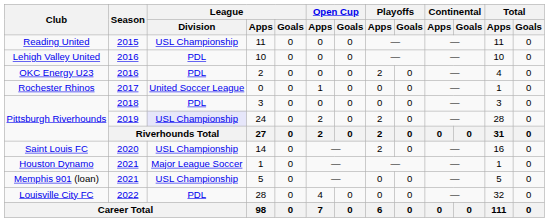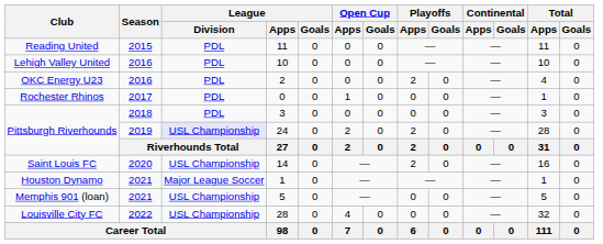 <table class="wikitable" style="text-align:center">
 <tr>
 <th rowspan="2">Club</th>
 <th rowspan="2">Season</th>
 <th colspan="3">League</th>
 <th colspan="2"><a href='#'>Open Cup</a></th>
 <th colspan="2">Playoffs</th>
 <th colspan="2">Continental</th>
 <th colspan="2">Total</th>
 </tr>
 <tr>
 <th>Division</th>
 <th>Apps</th>
 <th>Goals</th>
 <th>Apps</th>
 <th>Goals</th>
 <th>Apps</th>
 <th>Goals</th>
 <th>Apps</th>
 <th>Goals</th>
 <th>Apps</th>
 <th>Goals</th>
 </tr>
 <tr>
 <td><a href='#'>Reading United</a></td>
 <td><a href='#'>2015</a></td>
-<td><a href='#'>USL Championship</a></td>
+<td><a href='#'>PDL</a></td>
 <td>11</td>
 <td>0</td>
 <td>0</td>
 <td>0</td>
 <td colspan="2">—</td>
 <td colspan="2">—</td>
 <td>11</td>
 <td>0</td>
 </tr>
 <tr>
 <td><a href='#'>Lehigh Valley United</a></td>
 <td><a href='#'>2016</a></td>
 <td><a href='#'>PDL</a></td>
 <td>10</td>
 <td>0</td>
 <td>0</td>
 <td>0</td>
 <td colspan="2">—</td>
 <td colspan="2">—</td>
 <td>10</td>
 <td>0</td>
 </tr>
 <tr>
 <td><a href='#'>OKC Energy U23</a></td>
 <td><a href='#'>2016</a></td>
 <td><a href='#'>PDL</a></td>
 <td>2</td>
 <td>0</td>
 <td>0</td>
 <td>0</td>
 <td>2</td>
 <td>0</td>
 <td colspan="2">—</td>
 <td>4</td>
 <td>0</td>
 </tr>
 <tr>
 <td><a href='#'>Rochester Rhinos</a></td>
 <td><a href='#'>2017</a></td>
-<td><a href='#'>United Soccer League</a></td>
+<td><a href='#'>PDL</a></td>
 <td>0</td>
 <td>0</td>
 <td>1</td>
 <td>0</td>
 <td>0</td>
 <td>0</td>
 <td colspan="2">—</td>
 <td>1</td>
 <td>0</td>
 </tr>
 <tr>
 <td rowspan="3"><a href='#'>Pittsburgh Riverhounds</a></td>
 <td><a href='#'>2018</a></td>
 <td><a href='#'>PDL</a></td>
 <td>3</td>
 <td>0</td>
 <td>0</td>
 <td>0</td>
 <td>0</td>
 <td>0</td>
 <td colspan="2">—</td>
 <td>3</td>
 <td>0</td>
 </tr>
 <tr>
 <td><a href='#'>2019</a></td>
 <td style="background: lavender;"><a href='#'>USL Championship</a></td>
 <td>24</td>
 <td>0</td>
 <td>2</td>
 <td>0</td>
 <td>2</td>
 <td>0</td>
 <td colspan="2">—</td>
 <td>28</td>
 <td>0</td>
 </tr>
 <tr>
 <th colspan="2">Riverhounds Total</th>
 <th>27</th>
 <th>0</th>
 <th>2</th>
 <th>0</th>
 <th>2</th>
 <th>0</th>
 <th>0</th>
 <th>0</th>
 <th>31</th>
 <th>0</th>
 </tr>
 <tr>
 <td><a href='#'>Saint Louis FC</a></td>
 <td><a href='#'>2020</a></td>
 <td><a href='#'>USL Championship</a></td>
 <td>14</td>
 <td>0</td>
 <td colspan="2">—</td>
 <td>2</td>
 <td>0</td>
 <td colspan="2">—</td>
 <td>16</td>
 <td>0</td>
 </tr>
 <tr>
 <td><a href='#'>Houston Dynamo</a></td>
 <td><a href='#'>2021</a></td>
 <td><a href='#'>Major League Soccer</a></td>
 <td>1</td>
 <td>0</td>
 <td colspan="2">—</td>
 <td colspan="2">—</td>
 <td colspan="2">—</td>
 <td>1</td>
 <td>0</td>
 </tr>
 <tr>
 <td><a href='#'>Memphis 901</a> (loan)</td>
 <td><a href='#'>2021</a></td>
 <td><a href='#'>USL Championship</a></td>
 <td>5</td>
 <td>0</td>
 <td colspan="2">—</td>
 <td>0</td>
 <td>0</td>
 <td colspan="2">—</td>
 <td>5</td>
 <td>0</td>
 </tr>
 <tr>
 <td><a href='#'>Louisville City FC</a></td>
 <td><a href='#'>2022</a></td>
-<td><a href='#'>PDL</a></td>
+<td><a href='#'>USL Championship</a></td>
 <td>28</td>
 <td>0</td>
 <td>4</td>
 <td>0</td>
 <td>0</td>
 <td>0</td>
 <td colspan="2">—</td>
 <td>32</td>
 <td>0</td>
 </tr>
 <tr>
 <th colspan="3">Career Total</th>
 <th>98</th>
 <th>0</th>
 <th>7</th>
 <th>0</th>
 <th>6</th>
 <th>0</th>
 <th>0</th>
 <th>0</th>
 <th>111</th>
 <th>0</th>
 </tr>
 </table>
